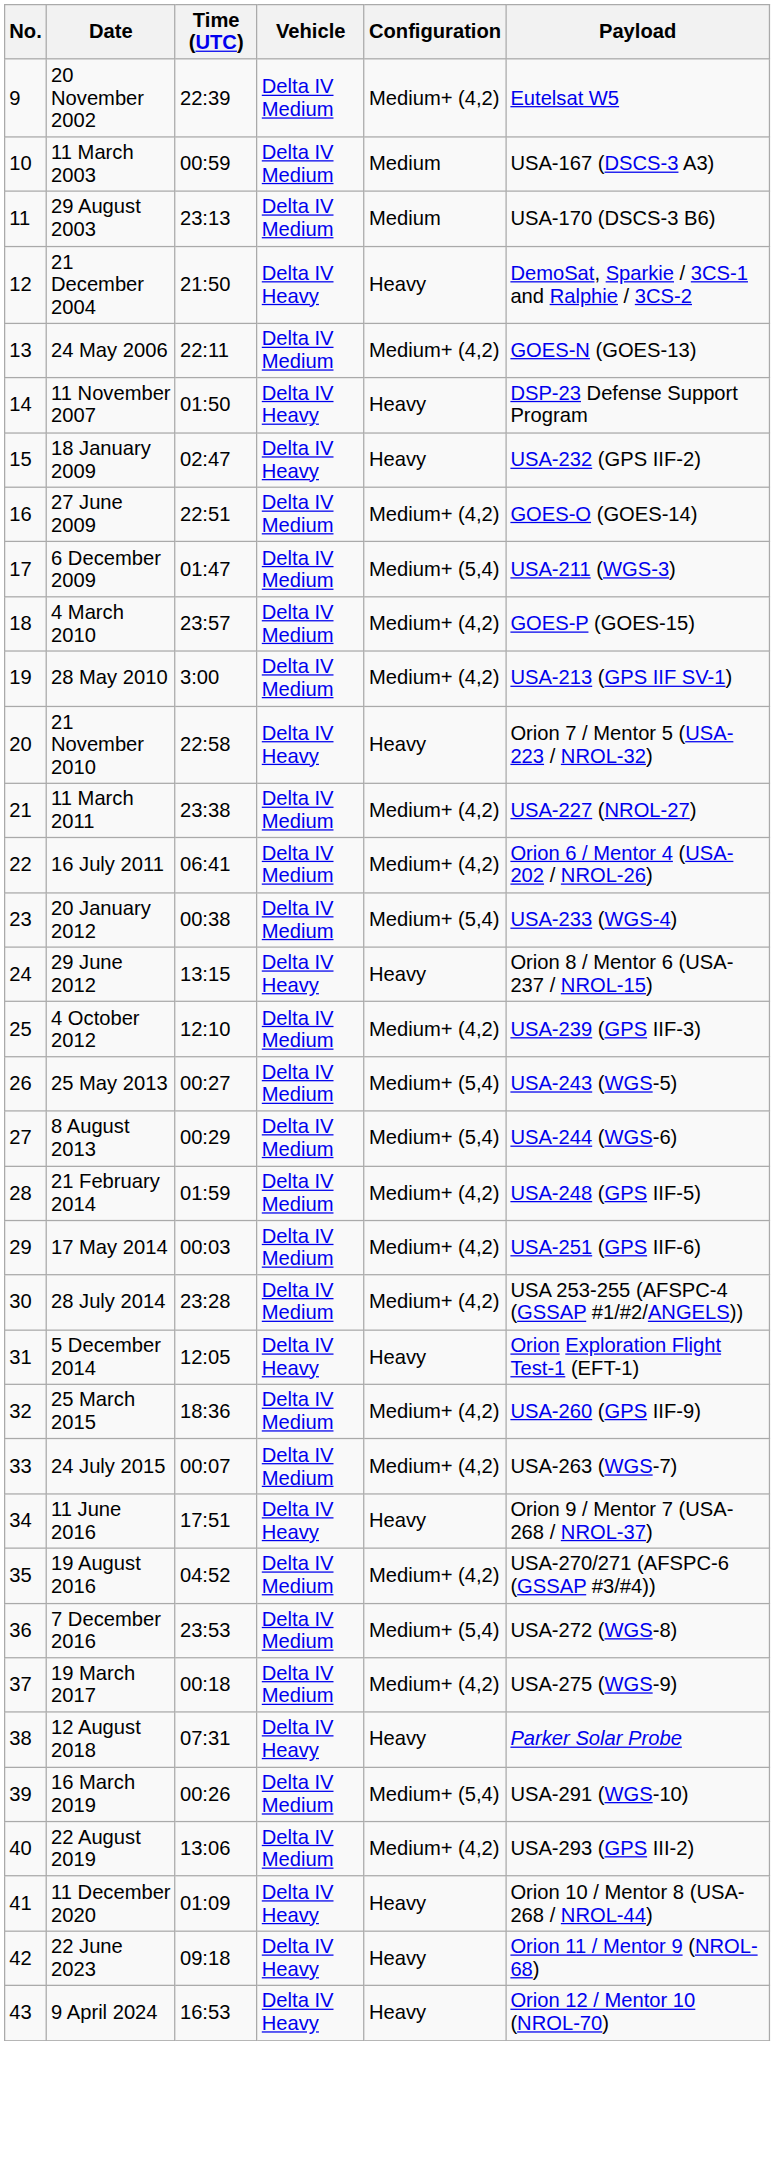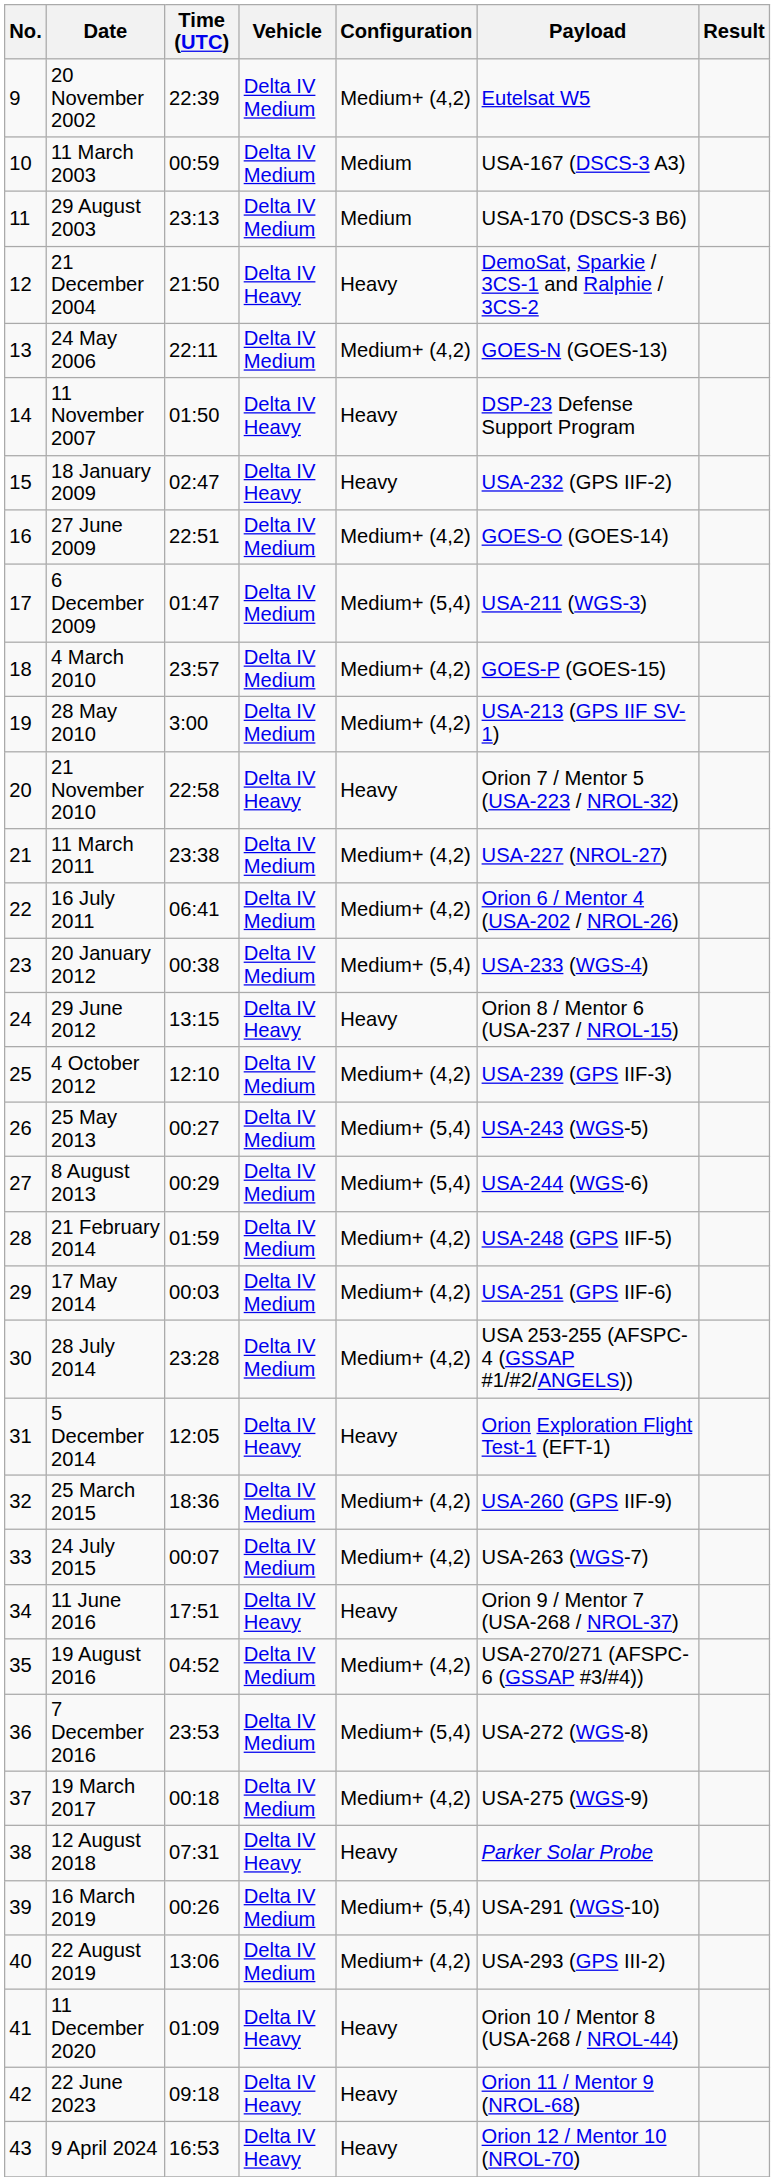 <table class="wikitable sticky-header">
 <tr>
 <th>No.</th>
 <th>Date</th>
 <th>Time (<a href='#'>UTC</a>)</th>
 <th>Vehicle</th>
 <th>Configuration</th>
 <th>Payload</th>
+<th>Result</th>
 </tr>
 <tr>
 <td>9</td>
 <td>20 November 2002</td>
 <td>22:39</td>
 <td><a href='#'>Delta IV Medium</a></td>
 <td>Medium+ (4,2)</td>
 <td><a href='#'>Eutelsat W5</a></td>
+<td></td>
 </tr>
 <tr>
 <td>10</td>
 <td>11 March 2003</td>
 <td>00:59</td>
 <td><a href='#'>Delta IV Medium</a></td>
 <td>Medium</td>
 <td>USA-167 (<a href='#'>DSCS-3</a> A3)</td>
+<td></td>
 </tr>
 <tr>
 <td>11</td>
 <td>29 August 2003</td>
 <td>23:13</td>
 <td><a href='#'>Delta IV Medium</a></td>
 <td>Medium</td>
 <td>USA-170 (DSCS-3 B6)</td>
+<td></td>
 </tr>
 <tr>
 <td>12</td>
 <td>21 December 2004</td>
 <td>21:50</td>
 <td><a href='#'>Delta IV Heavy</a></td>
 <td>Heavy</td>
 <td><a href='#'>DemoSat</a>, <a href='#'>Sparkie</a> / <a href='#'>3CS-1</a> and <a href='#'>Ralphie</a> / <a href='#'>3CS-2</a></td>
+<td></td>
 </tr>
 <tr>
 <td>13</td>
 <td>24 May 2006</td>
 <td>22:11</td>
 <td><a href='#'>Delta IV Medium</a></td>
 <td>Medium+ (4,2)</td>
 <td><a href='#'>GOES-N</a> (GOES-13)</td>
+<td></td>
 </tr>
 <tr>
 <td>14</td>
 <td>11 November 2007</td>
 <td>01:50</td>
 <td><a href='#'>Delta IV Heavy</a></td>
 <td>Heavy</td>
 <td><a href='#'>DSP-23</a> Defense Support Program</td>
+<td></td>
 </tr>
 <tr>
 <td>15</td>
 <td>18 January 2009</td>
 <td>02:47</td>
 <td><a href='#'>Delta IV Heavy</a></td>
 <td>Heavy</td>
 <td><a href='#'>USA-232</a> (GPS IIF-2)</td>
+<td></td>
 </tr>
 <tr>
 <td>16</td>
 <td>27 June 2009</td>
 <td>22:51</td>
 <td><a href='#'>Delta IV Medium</a></td>
 <td>Medium+ (4,2)</td>
 <td><a href='#'>GOES-O</a> (GOES-14)</td>
+<td></td>
 </tr>
 <tr>
 <td>17</td>
 <td>6 December 2009</td>
 <td>01:47</td>
 <td><a href='#'>Delta IV Medium</a></td>
 <td>Medium+ (5,4)</td>
 <td><a href='#'>USA-211</a> (<a href='#'>WGS-3</a>)</td>
+<td></td>
 </tr>
 <tr>
 <td>18</td>
 <td>4 March 2010</td>
 <td>23:57</td>
 <td><a href='#'>Delta IV Medium</a></td>
 <td>Medium+ (4,2)</td>
 <td><a href='#'>GOES-P</a> (GOES-15)</td>
+<td></td>
 </tr>
 <tr>
 <td>19</td>
 <td>28 May 2010</td>
 <td>3:00</td>
 <td><a href='#'>Delta IV Medium</a></td>
 <td>Medium+ (4,2)</td>
 <td><a href='#'>USA-213</a> (<a href='#'>GPS IIF SV-1</a>)</td>
+<td></td>
 </tr>
 <tr>
 <td>20</td>
 <td>21 November 2010</td>
 <td>22:58</td>
 <td><a href='#'>Delta IV Heavy</a></td>
 <td>Heavy</td>
 <td>Orion 7 / Mentor 5 (<a href='#'>USA-223</a> / <a href='#'>NROL-32</a>)</td>
+<td></td>
 </tr>
 <tr>
 <td>21</td>
 <td>11 March 2011</td>
 <td>23:38</td>
 <td><a href='#'>Delta IV Medium</a></td>
 <td>Medium+ (4,2)</td>
 <td><a href='#'>USA-227</a> (<a href='#'>NROL-27</a>)</td>
+<td></td>
 </tr>
 <tr>
 <td>22</td>
 <td>16 July 2011</td>
 <td>06:41</td>
 <td><a href='#'>Delta IV Medium</a></td>
 <td>Medium+ (4,2)</td>
 <td><a href='#'>Orion 6 / Mentor 4</a> (<a href='#'>USA-202</a> / <a href='#'>NROL-26</a>)</td>
+<td></td>
 </tr>
 <tr>
 <td>23</td>
 <td>20 January 2012</td>
 <td>00:38</td>
 <td><a href='#'>Delta IV Medium</a></td>
 <td>Medium+ (5,4)</td>
 <td><a href='#'>USA-233</a> (<a href='#'>WGS-4</a>)</td>
+<td></td>
 </tr>
 <tr>
 <td>24</td>
 <td>29 June 2012</td>
 <td>13:15</td>
 <td><a href='#'>Delta IV Heavy</a></td>
 <td>Heavy</td>
 <td>Orion 8 / Mentor 6 (USA-237 / <a href='#'>NROL-15</a>)</td>
+<td></td>
 </tr>
 <tr>
 <td>25</td>
 <td>4 October 2012</td>
 <td>12:10</td>
 <td><a href='#'>Delta IV Medium</a></td>
 <td>Medium+ (4,2)</td>
 <td><a href='#'>USA-239</a> (<a href='#'>GPS</a> IIF-3)</td>
+<td></td>
 </tr>
 <tr>
 <td>26</td>
 <td>25 May 2013</td>
 <td>00:27</td>
 <td><a href='#'>Delta IV Medium</a></td>
 <td>Medium+ (5,4)</td>
 <td><a href='#'>USA-243</a> (<a href='#'>WGS</a>-5)</td>
+<td></td>
 </tr>
 <tr>
 <td>27</td>
 <td>8 August 2013</td>
 <td>00:29</td>
 <td><a href='#'>Delta IV Medium</a></td>
 <td>Medium+ (5,4)</td>
 <td><a href='#'>USA-244</a> (<a href='#'>WGS</a>-6)</td>
+<td></td>
 </tr>
 <tr>
 <td>28</td>
 <td>21 February 2014</td>
 <td>01:59</td>
 <td><a href='#'>Delta IV Medium</a></td>
 <td>Medium+ (4,2)</td>
 <td><a href='#'>USA-248</a> (<a href='#'>GPS</a> IIF-5)</td>
+<td></td>
 </tr>
 <tr>
 <td>29</td>
 <td>17 May 2014</td>
 <td>00:03</td>
 <td><a href='#'>Delta IV Medium</a></td>
 <td>Medium+ (4,2)</td>
 <td><a href='#'>USA-251</a> (<a href='#'>GPS</a> IIF-6)</td>
+<td></td>
 </tr>
 <tr>
 <td>30</td>
 <td>28 July 2014</td>
 <td>23:28</td>
 <td><a href='#'>Delta IV Medium</a></td>
 <td>Medium+ (4,2)</td>
 <td>USA 253-255 (AFSPC-4 (<a href='#'>GSSAP</a> #1/#2/<a href='#'>ANGELS</a>))</td>
+<td></td>
 </tr>
 <tr>
 <td>31</td>
 <td>5 December 2014</td>
 <td>12:05</td>
 <td><a href='#'>Delta IV Heavy</a></td>
 <td>Heavy</td>
 <td><a href='#'>Orion</a> <a href='#'>Exploration Flight Test-1</a> (EFT-1)</td>
+<td></td>
 </tr>
 <tr>
 <td>32</td>
 <td>25 March 2015</td>
 <td>18:36</td>
 <td><a href='#'>Delta IV Medium</a></td>
 <td>Medium+ (4,2)</td>
 <td><a href='#'>USA-260</a> (<a href='#'>GPS</a> IIF-9)</td>
+<td></td>
 </tr>
 <tr>
 <td>33</td>
 <td>24 July 2015</td>
 <td>00:07</td>
 <td><a href='#'>Delta IV Medium</a></td>
 <td>Medium+ (4,2)</td>
 <td>USA-263 (<a href='#'>WGS</a>-7)</td>
+<td></td>
 </tr>
 <tr>
 <td>34</td>
 <td>11 June 2016</td>
 <td>17:51</td>
 <td><a href='#'>Delta IV Heavy</a></td>
 <td>Heavy</td>
 <td>Orion 9 / Mentor 7 (USA-268 / <a href='#'>NROL-37</a>)</td>
+<td></td>
 </tr>
 <tr>
 <td>35</td>
 <td>19 August 2016</td>
 <td>04:52</td>
 <td><a href='#'>Delta IV Medium</a></td>
 <td>Medium+ (4,2)</td>
 <td>USA-270/271 (AFSPC-6 (<a href='#'>GSSAP</a> #3/#4))</td>
+<td></td>
 </tr>
 <tr>
 <td>36</td>
 <td>7 December 2016</td>
 <td>23:53</td>
 <td><a href='#'>Delta IV Medium</a></td>
 <td>Medium+ (5,4)</td>
 <td>USA-272 (<a href='#'>WGS</a>-8)</td>
+<td></td>
 </tr>
 <tr>
 <td>37</td>
 <td>19 March 2017</td>
 <td>00:18</td>
 <td><a href='#'>Delta IV Medium</a></td>
 <td>Medium+ (4,2)</td>
 <td>USA-275 (<a href='#'>WGS</a>-9)</td>
+<td></td>
 </tr>
 <tr>
 <td>38</td>
 <td>12 August 2018</td>
 <td>07:31</td>
 <td><a href='#'>Delta IV Heavy</a></td>
 <td>Heavy</td>
 <td><em><a href='#'>Parker Solar Probe</a></em></td>
+<td></td>
 </tr>
 <tr>
 <td>39</td>
 <td>16 March 2019</td>
 <td>00:26</td>
 <td><a href='#'>Delta IV Medium</a></td>
 <td>Medium+ (5,4)</td>
 <td>USA-291 (<a href='#'>WGS</a>-10)</td>
+<td></td>
 </tr>
 <tr>
 <td>40</td>
 <td>22 August 2019</td>
 <td>13:06</td>
 <td><a href='#'>Delta IV Medium</a></td>
 <td>Medium+ (4,2)</td>
 <td>USA-293 (<a href='#'>GPS</a> III-2)</td>
+<td></td>
 </tr>
 <tr>
 <td>41</td>
 <td>11 December 2020</td>
 <td>01:09</td>
 <td><a href='#'>Delta IV Heavy</a></td>
 <td>Heavy</td>
 <td>Orion 10 / Mentor 8 (USA-268 / <a href='#'>NROL-44</a>)</td>
+<td></td>
 </tr>
 <tr>
 <td>42</td>
 <td>22 June 2023</td>
 <td>09:18</td>
 <td><a href='#'>Delta IV Heavy</a></td>
 <td>Heavy</td>
 <td><a href='#'>Orion 11 / Mentor 9</a> (<a href='#'>NROL-68</a>)</td>
+<td></td>
 </tr>
 <tr>
 <td>43</td>
 <td>9 April 2024</td>
 <td>16:53</td>
 <td><a href='#'>Delta IV Heavy</a></td>
 <td>Heavy</td>
 <td><a href='#'>Orion 12 / Mentor 10</a> (<a href='#'>NROL-70</a>)</td>
+<td></td>
 </tr>
 </table>
